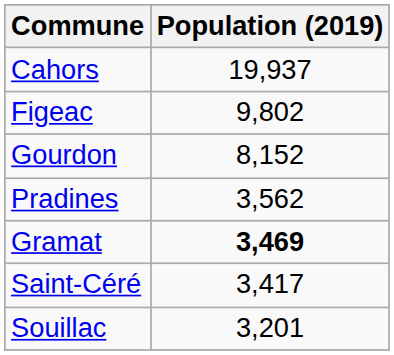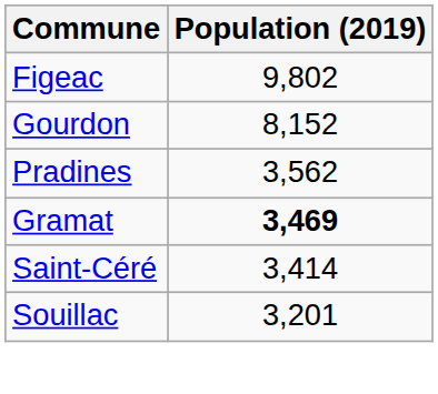 <table class=wikitable>
 <tr>
 <th>Commune</th>
 <th>Population (2019)</th>
-</tr>
-<tr>
-<td><a href='#'>Cahors</a></td>
-<td style="text-align: center;">19,937</td>
 </tr>
 <tr>
 <td><a href='#'>Figeac</a></td>
 <td style="text-align: center;">9,802</td>
 </tr>
 <tr>
 <td><a href='#'>Gourdon</a></td>
 <td style="text-align: center;">8,152</td>
 </tr>
 <tr>
 <td><a href='#'>Pradines</a></td>
 <td style="text-align: center;">3,562</td>
 </tr>
 <tr>
 <td><a href='#'>Gramat</a></td>
 <td style="text-align: center;"><strong>3,469</strong></td>
 </tr>
 <tr>
 <td><a href='#'>Saint-Céré</a></td>
-<td style="text-align: center;">3,417</td>
+<td style="text-align: center;">3,414</td>
 </tr>
 <tr>
 <td><a href='#'>Souillac</a></td>
 <td style="text-align: center;">3,201</td>
 </tr>
 </table>
